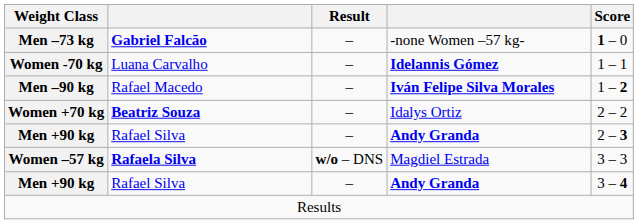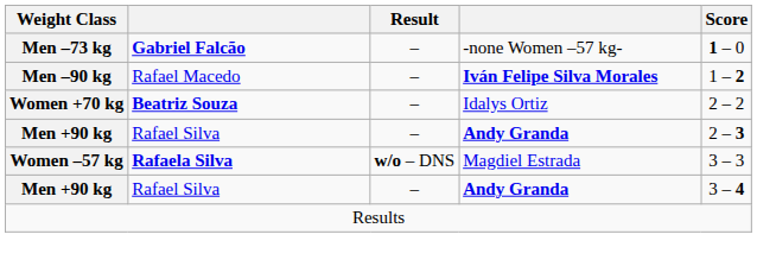 <table class="wikitable">
 <tr>
 <th>Weight Class</th>
 <th style="width:210px;"></th>
 <th>Result</th>
 <th style="width:210px;"></th>
 <th>Score</th>
 </tr>
 <tr>
 <th>Men –73 kg</th>
 <td><strong><a href='#'>Gabriel Falcão</a></strong></td>
 <td align=center><strong></strong> – </td>
 <td>-none Women –57 kg-</td>
 <td align=center><strong>1</strong> – 0</td>
-</tr>
-<tr>
-<th>Women -70 kg</th>
-<td><a href='#'>Luana Carvalho</a></td>
-<td align=center> – <strong></strong></td>
-<td><strong><a href='#'>Idelannis Gómez</a></strong></td>
-<td align=center>1 – 1</td>
 </tr>
 <tr>
 <th>Men –90 kg</th>
 <td><a href='#'>Rafael Macedo</a></td>
 <td align=center> – <strong></strong></td>
 <td><strong><a href='#'>Iván Felipe Silva Morales</a></strong></td>
 <td align=center>1 – <strong>2</strong></td>
 </tr>
 <tr>
 <th>Women +70 kg</th>
 <td><strong><a href='#'>Beatriz Souza</a></strong></td>
 <td align=center><strong></strong> – </td>
 <td><a href='#'>Idalys Ortiz</a></td>
 <td align=center>2 – 2</td>
 </tr>
 <tr>
 <th>Men +90 kg</th>
 <td><a href='#'>Rafael Silva</a></td>
 <td align=center> – <strong></strong></td>
 <td><strong><a href='#'>Andy Granda</a></strong></td>
 <td align=center>2 – <strong>3</strong></td>
 </tr>
 <tr>
 <th>Women –57 kg</th>
 <td><strong><a href='#'>Rafaela Silva</a></strong></td>
 <td align=center><strong>w/o</strong> – DNS</td>
 <td><a href='#'>Magdiel Estrada</a></td>
 <td align=center>3 – 3</td>
 </tr>
 <tr>
 <th>Men +90 kg</th>
 <td><a href='#'>Rafael Silva</a></td>
 <td align=center> – <strong></strong></td>
 <td><strong><a href='#'>Andy Granda</a></strong></td>
 <td align=center>3 – <strong>4</strong></td>
 </tr>
 <tr>
 <td align=center colspan=5>Results</td>
 </tr>
 </table>
